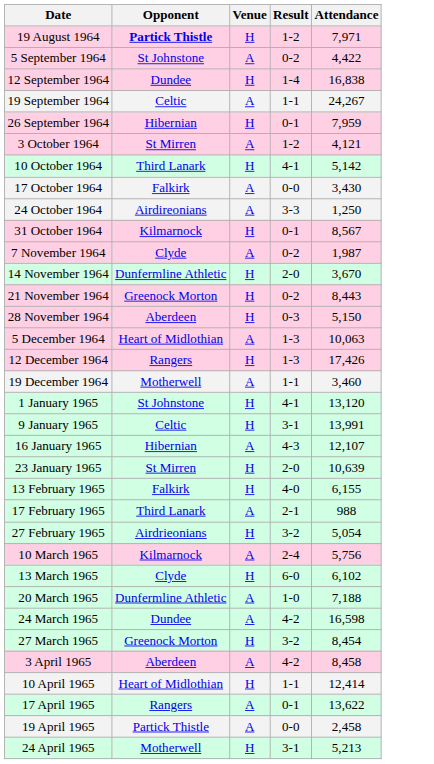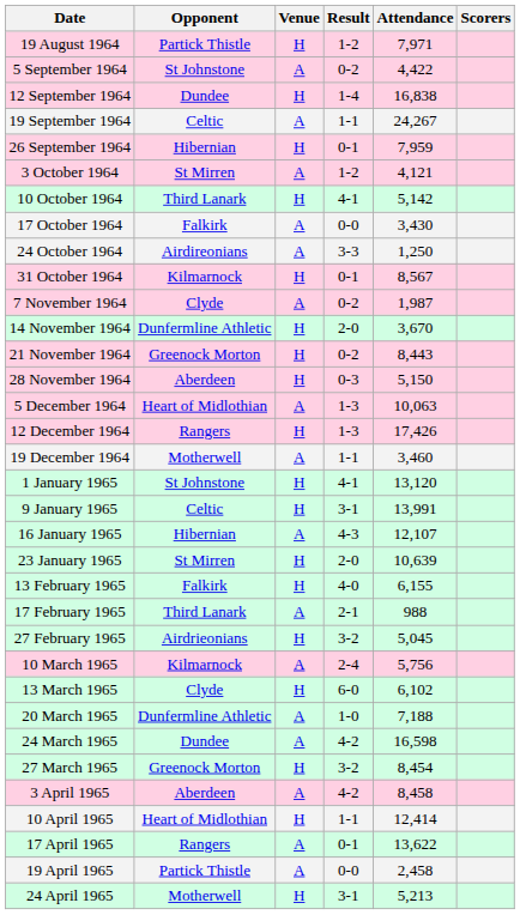 <table class="wikitable sortable" style="font-size:95%; text-align:center">
 <tr>
 <th>Date</th>
 <th>Opponent</th>
 <th>Venue</th>
 <th>Result</th>
 <th>Attendance</th>
+<th>Scorers</th>
 </tr>
 <tr bgcolor = "#ffd0e3">
 <td>19 August 1964</td>
-<td><strong><a href='#'>Partick Thistle</a></strong></td>
+<td><a href='#'>Partick Thistle</a></td>
 <td><a href='#'>H</a></td>
 <td>1-2</td>
 <td>7,971</td>
+<td></td>
 </tr>
 <tr bgcolor = "#ffd0e3">
 <td>5 September 1964</td>
 <td><a href='#'>St Johnstone</a></td>
 <td><a href='#'>A</a></td>
 <td>0-2</td>
 <td>4,422</td>
+<td></td>
 </tr>
 <tr bgcolor = "#ffd0e3">
 <td>12 September 1964</td>
 <td><a href='#'>Dundee</a></td>
 <td><a href='#'>H</a></td>
 <td>1-4</td>
 <td>16,838</td>
+<td></td>
 </tr>
 <tr bgcolor = "#f3f3f3">
 <td>19 September 1964</td>
 <td><a href='#'>Celtic</a></td>
 <td><a href='#'>A</a></td>
 <td>1-1</td>
 <td>24,267</td>
+<td></td>
 </tr>
 <tr bgcolor = "#ffd0e3">
 <td>26 September 1964</td>
 <td><a href='#'>Hibernian</a></td>
 <td><a href='#'>H</a></td>
 <td>0-1</td>
 <td>7,959</td>
+<td></td>
 </tr>
 <tr bgcolor = "#ffd0e3">
 <td>3 October 1964</td>
 <td><a href='#'>St Mirren</a></td>
 <td><a href='#'>A</a></td>
 <td>1-2</td>
 <td>4,121</td>
+<td></td>
 </tr>
 <tr bgcolor = "#d0ffe3">
 <td>10 October 1964</td>
 <td><a href='#'>Third Lanark</a></td>
 <td><a href='#'>H</a></td>
 <td>4-1</td>
 <td>5,142</td>
+<td></td>
 </tr>
 <tr bgcolor = "#f3f3f3">
 <td>17 October 1964</td>
 <td><a href='#'>Falkirk</a></td>
 <td><a href='#'>A</a></td>
 <td>0-0</td>
 <td>3,430</td>
+<td></td>
 </tr>
 <tr bgcolor = "#f3f3f3">
 <td>24 October 1964</td>
 <td><a href='#'>Airdireonians</a></td>
 <td><a href='#'>A</a></td>
 <td>3-3</td>
 <td>1,250</td>
+<td></td>
 </tr>
 <tr bgcolor = "#ffd0e3">
 <td>31 October 1964</td>
 <td><a href='#'>Kilmarnock</a></td>
 <td><a href='#'>H</a></td>
 <td>0-1</td>
 <td>8,567</td>
+<td></td>
 </tr>
 <tr bgcolor = "#ffd0e3">
 <td>7 November 1964</td>
 <td><a href='#'>Clyde</a></td>
 <td><a href='#'>A</a></td>
 <td>0-2</td>
 <td>1,987</td>
+<td></td>
 </tr>
 <tr bgcolor = "#d0ffe3">
 <td>14 November 1964</td>
 <td><a href='#'>Dunfermline Athletic</a></td>
 <td><a href='#'>H</a></td>
 <td>2-0</td>
 <td>3,670</td>
+<td></td>
 </tr>
 <tr bgcolor = "#ffd0e3">
 <td>21 November 1964</td>
 <td><a href='#'>Greenock Morton</a></td>
 <td><a href='#'>H</a></td>
 <td>0-2</td>
 <td>8,443</td>
+<td></td>
 </tr>
 <tr bgcolor = "#ffd0e3">
 <td>28 November 1964</td>
 <td><a href='#'>Aberdeen</a></td>
 <td><a href='#'>H</a></td>
 <td>0-3</td>
 <td>5,150</td>
+<td></td>
 </tr>
 <tr bgcolor = "#ffd0e3">
 <td>5 December 1964</td>
 <td><a href='#'>Heart of Midlothian</a></td>
 <td><a href='#'>A</a></td>
 <td>1-3</td>
 <td>10,063</td>
+<td></td>
 </tr>
 <tr bgcolor = "#ffd0e3">
 <td>12 December 1964</td>
 <td><a href='#'>Rangers</a></td>
 <td><a href='#'>H</a></td>
 <td>1-3</td>
 <td>17,426</td>
+<td></td>
 </tr>
 <tr bgcolor = "#f3f3f3">
 <td>19 December 1964</td>
 <td><a href='#'>Motherwell</a></td>
 <td><a href='#'>A</a></td>
 <td>1-1</td>
 <td>3,460</td>
+<td></td>
 </tr>
 <tr bgcolor = "#d0ffe3">
 <td>1 January 1965</td>
 <td><a href='#'>St Johnstone</a></td>
 <td><a href='#'>H</a></td>
 <td>4-1</td>
 <td>13,120</td>
+<td></td>
 </tr>
 <tr bgcolor = "#d0ffe3">
 <td>9 January 1965</td>
 <td><a href='#'>Celtic</a></td>
 <td><a href='#'>H</a></td>
 <td>3-1</td>
 <td>13,991</td>
+<td></td>
 </tr>
 <tr bgcolor = "#d0ffe3">
 <td>16 January 1965</td>
 <td><a href='#'>Hibernian</a></td>
 <td><a href='#'>A</a></td>
 <td>4-3</td>
 <td>12,107</td>
+<td></td>
 </tr>
 <tr bgcolor = "#d0ffe3">
 <td>23 January 1965</td>
 <td><a href='#'>St Mirren</a></td>
 <td><a href='#'>H</a></td>
 <td>2-0</td>
 <td>10,639</td>
+<td></td>
 </tr>
 <tr bgcolor = "#d0ffe3">
 <td>13 February 1965</td>
 <td><a href='#'>Falkirk</a></td>
 <td><a href='#'>H</a></td>
 <td>4-0</td>
 <td>6,155</td>
+<td></td>
 </tr>
 <tr bgcolor = "#d0ffe3">
 <td>17 February 1965</td>
 <td><a href='#'>Third Lanark</a></td>
 <td><a href='#'>A</a></td>
 <td>2-1</td>
 <td>988</td>
+<td></td>
 </tr>
 <tr bgcolor = "#d0ffe3">
 <td>27 February 1965</td>
 <td><a href='#'>Airdrieonians</a></td>
 <td><a href='#'>H</a></td>
 <td>3-2</td>
-<td>5,054</td>
+<td>5,045</td>
+<td></td>
 </tr>
 <tr bgcolor = "#ffd0e3">
 <td>10 March 1965</td>
 <td><a href='#'>Kilmarnock</a></td>
 <td><a href='#'>A</a></td>
 <td>2-4</td>
 <td>5,756</td>
+<td></td>
 </tr>
 <tr bgcolor = "#d0ffe3">
 <td>13 March 1965</td>
 <td><a href='#'>Clyde</a></td>
 <td><a href='#'>H</a></td>
 <td>6-0</td>
 <td>6,102</td>
+<td></td>
 </tr>
 <tr bgcolor = "#d0ffe3">
 <td>20 March 1965</td>
 <td><a href='#'>Dunfermline Athletic</a></td>
 <td><a href='#'>A</a></td>
 <td>1-0</td>
 <td>7,188</td>
+<td></td>
 </tr>
 <tr bgcolor = "#d0ffe3">
 <td>24 March 1965</td>
 <td><a href='#'>Dundee</a></td>
 <td><a href='#'>A</a></td>
 <td>4-2</td>
 <td>16,598</td>
+<td></td>
 </tr>
 <tr bgcolor = "#d0ffe3">
 <td>27 March 1965</td>
 <td><a href='#'>Greenock Morton</a></td>
 <td><a href='#'>H</a></td>
 <td>3-2</td>
 <td>8,454</td>
+<td></td>
 </tr>
 <tr bgcolor = "#ffd0e3">
 <td>3 April 1965</td>
 <td><a href='#'>Aberdeen</a></td>
 <td><a href='#'>A</a></td>
 <td>4-2</td>
 <td>8,458</td>
+<td></td>
 </tr>
 <tr bgcolor = "#f3f3f3">
 <td>10 April 1965</td>
 <td><a href='#'>Heart of Midlothian</a></td>
 <td><a href='#'>H</a></td>
 <td>1-1</td>
 <td>12,414</td>
+<td></td>
 </tr>
 <tr bgcolor = "#d0ffe3">
 <td>17 April 1965</td>
 <td><a href='#'>Rangers</a></td>
 <td><a href='#'>A</a></td>
 <td>0-1</td>
 <td>13,622</td>
+<td></td>
 </tr>
 <tr bgcolor = "#f3f3f3">
 <td>19 April 1965</td>
 <td><a href='#'>Partick Thistle</a></td>
 <td><a href='#'>A</a></td>
 <td>0-0</td>
 <td>2,458</td>
+<td></td>
 </tr>
 <tr bgcolor = "#d0ffe3">
 <td>24 April 1965</td>
 <td><a href='#'>Motherwell</a></td>
 <td><a href='#'>H</a></td>
 <td>3-1</td>
 <td>5,213</td>
+<td></td>
 </tr>
 </table>
